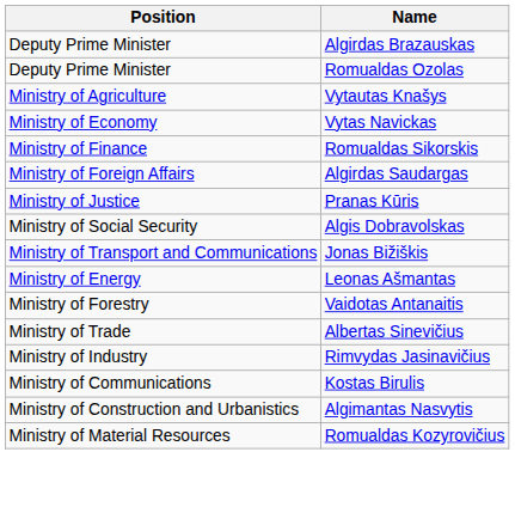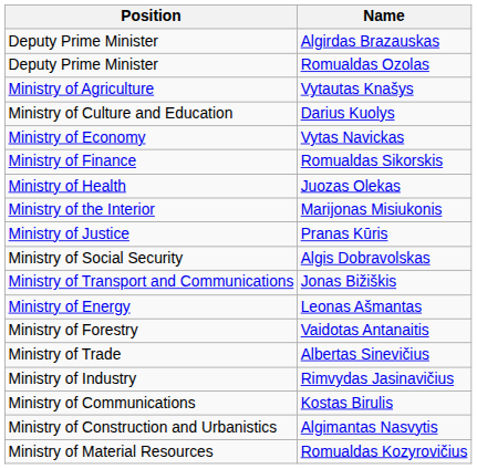 <table class="wikitable">
 <tr>
 <th>Position</th>
 <th>Name</th>
 </tr>
 <tr>
 <td>Deputy Prime Minister</td>
 <td><a href='#'>Algirdas Brazauskas</a></td>
 </tr>
 <tr>
 <td>Deputy Prime Minister</td>
 <td><a href='#'>Romualdas Ozolas</a></td>
 </tr>
 <tr>
 <td><a href='#'>Ministry of Agriculture</a></td>
 <td><a href='#'>Vytautas Knašys</a></td>
 </tr>
 <tr>
+<td>Ministry of Culture and Education</td>
+<td><a href='#'>Darius Kuolys</a></td>
+</tr>
+<tr>
 <td><a href='#'>Ministry of Economy</a></td>
 <td><a href='#'>Vytas Navickas</a></td>
 </tr>
 <tr>
 <td><a href='#'>Ministry of Finance</a></td>
 <td><a href='#'>Romualdas Sikorskis</a></td>
 </tr>
 <tr>
-<td><a href='#'>Ministry of Foreign Affairs</a></td>
-<td><a href='#'>Algirdas Saudargas</a></td>
+<td><a href='#'>Ministry of Health</a></td>
+<td><a href='#'>Juozas Olekas</a></td>
+</tr>
+<tr>
+<td><a href='#'>Ministry of the Interior</a></td>
+<td><a href='#'>Marijonas Misiukonis</a></td>
 </tr>
 <tr>
 <td><a href='#'>Ministry of Justice</a></td>
 <td><a href='#'>Pranas Kūris</a></td>
 </tr>
 <tr>
 <td>Ministry of Social Security</td>
 <td><a href='#'>Algis Dobravolskas</a></td>
 </tr>
 <tr>
 <td><a href='#'>Ministry of Transport and Communications</a></td>
 <td><a href='#'>Jonas Bižiškis</a></td>
 </tr>
 <tr>
 <td><a href='#'>Ministry of Energy</a></td>
 <td><a href='#'>Leonas Ašmantas</a></td>
 </tr>
 <tr>
 <td>Ministry of Forestry</td>
 <td><a href='#'>Vaidotas Antanaitis</a></td>
 </tr>
 <tr>
 <td>Ministry of Trade</td>
 <td><a href='#'>Albertas Sinevičius</a></td>
 </tr>
 <tr>
 <td>Ministry of Industry</td>
 <td><a href='#'>Rimvydas Jasinavičius</a></td>
 </tr>
 <tr>
 <td>Ministry of Communications</td>
 <td><a href='#'>Kostas Birulis</a></td>
 </tr>
 <tr>
 <td>Ministry of Construction and Urbanistics</td>
 <td><a href='#'>Algimantas Nasvytis</a></td>
 </tr>
 <tr>
 <td>Ministry of Material Resources</td>
 <td><a href='#'>Romualdas Kozyrovičius</a></td>
 </tr>
 </table>
